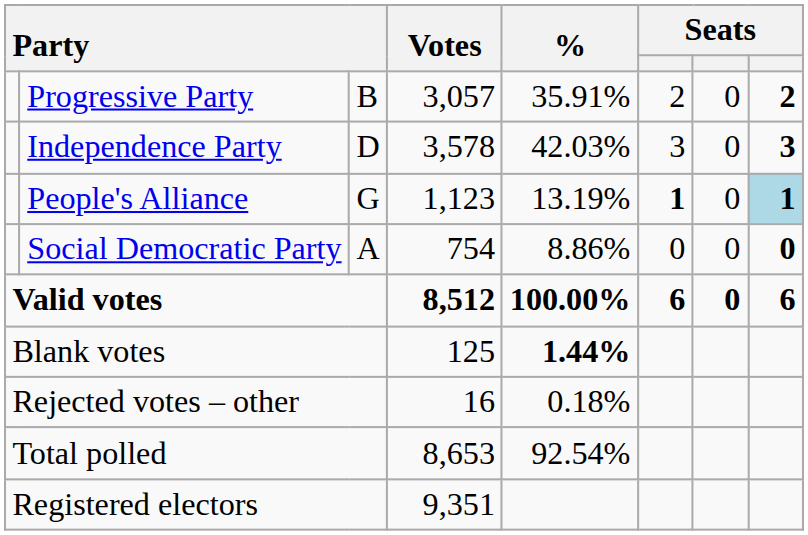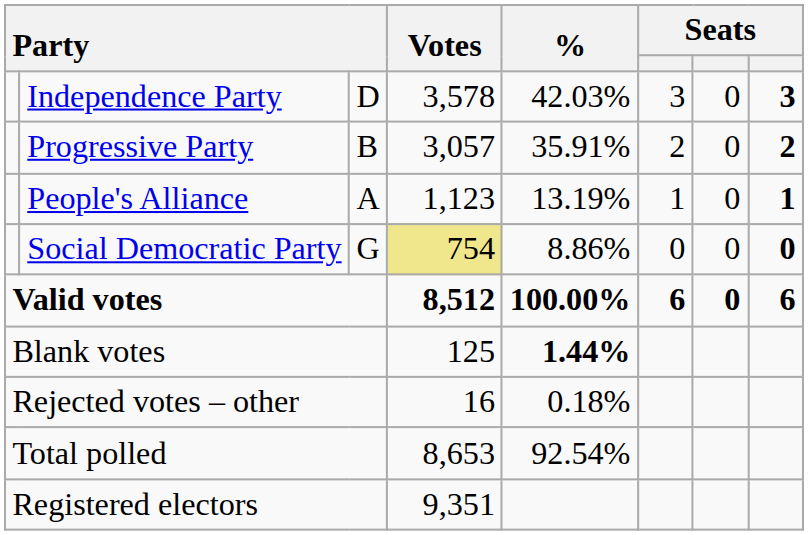 <table class="wikitable" border="1" style="text-align:right;">
 <tr>
 <th style="text-align:left;" valign=bottom rowspan=2 colspan=3>Party</th>
 <th align=center valign=bottom rowspan=2 width="50">Votes</th>
 <th align=center valign=bottom rowspan=2 width="50">%</th>
 <th colspan=3>Seats</th>
 </tr>
 <tr>
 <th align=center valign=bottom width="20"><small></small></th>
 <th align=center valign=bottom width="20"><small><a href='#'></a></small></th>
 <th align=center valign=bottom width="20"><small></small></th>
 </tr>
 <tr>
 <td></td>
+<td align=left><a href='#'>Independence Party</a></td>
+<td align=left>D</td>
+<td>3,578</td>
+<td>42.03%</td>
+<td>3</td>
+<td>0</td>
+<td><strong>3</strong></td>
+</tr>
+<tr>
+<td></td>
 <td align=left><a href='#'>Progressive Party</a></td>
 <td align=left>B</td>
 <td>3,057</td>
 <td>35.91%</td>
 <td>2</td>
 <td>0</td>
 <td><strong>2</strong></td>
 </tr>
 <tr>
 <td></td>
-<td align=left><a href='#'>Independence Party</a></td>
-<td align=left>D</td>
-<td>3,578</td>
-<td>42.03%</td>
-<td>3</td>
-<td>0</td>
-<td><strong>3</strong></td>
-</tr>
-<tr>
-<td></td>
 <td align=left><a href='#'>People's Alliance</a></td>
-<td align=left>G</td>
+<td align=left>A</td>
 <td>1,123</td>
 <td>13.19%</td>
+<td>1</td>
+<td>0</td>
 <td><strong>1</strong></td>
-<td>0</td>
-<td style="background: lightblue;"><strong>1</strong></td>
 </tr>
 <tr>
 <td></td>
 <td align=left><a href='#'>Social Democratic Party</a></td>
-<td align=left>A</td>
-<td>754</td>
+<td align=left>G</td>
+<td style="background: khaki;">754</td>
 <td>8.86%</td>
 <td>0</td>
 <td>0</td>
 <td><strong>0</strong></td>
 </tr>
 <tr style="font-weight:bold">
 <td align=left colspan=3>Valid votes</td>
 <td>8,512</td>
 <td>100.00%</td>
 <td>6</td>
 <td>0</td>
 <td>6</td>
 </tr>
 <tr>
 <td align=left colspan=3>Blank votes</td>
 <td>125</td>
 <td><strong>1.44%</strong></td>
 <td></td>
 <td></td>
 <td></td>
 </tr>
 <tr>
 <td align=left colspan=3>Rejected votes – other</td>
 <td>16</td>
 <td>0.18%</td>
 <td></td>
 <td></td>
 <td></td>
 </tr>
 <tr>
 <td align=left colspan=3>Total polled</td>
 <td>8,653</td>
 <td>92.54%</td>
 <td></td>
 <td></td>
 <td></td>
 </tr>
 <tr>
 <td align=left colspan=3>Registered electors</td>
 <td>9,351</td>
 <td></td>
 <td></td>
 <td></td>
 <td></td>
 </tr>
 </table>
